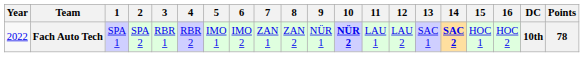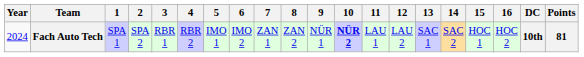 <table class="wikitable" style="text-align:center; font-size:90%">
 <tr>
 <th>Year</th>
 <th>Team</th>
 <th>1</th>
 <th>2</th>
 <th>3</th>
 <th>4</th>
 <th>5</th>
 <th>6</th>
 <th>7</th>
 <th>8</th>
 <th>9</th>
 <th>10</th>
 <th>11</th>
 <th>12</th>
 <th>13</th>
 <th>14</th>
 <th>15</th>
 <th>16</th>
 <th>DC</th>
 <th>Points</th>
 </tr>
 <tr>
-<td><a href='#'>2022</a></td>
+<td><a href='#'>2024</a></td>
 <th>Fach Auto Tech</th>
 <td style="background:#CFCFFF;"><a href='#'>SPA<br>1</a><br></td>
 <td style="background:#DFFFDF;"><a href='#'>SPA<br>2</a><br></td>
 <td style="background:#DFFFDF;"><a href='#'>RBR<br>1</a><br></td>
 <td style="background:#CFCFFF;"><a href='#'>RBR<br>2</a><br></td>
 <td style="background:#DFFFDF;"><a href='#'>IMO<br>1</a><br></td>
 <td style="background:#DFFFDF;"><a href='#'>IMO<br>2</a><br></td>
 <td style="background:#DFFFDF;"><a href='#'>ZAN<br>1</a><br></td>
 <td style="background:#DFFFDF;"><a href='#'>ZAN<br>2</a><br></td>
 <td style="background:#DFFFDF;"><a href='#'>NÜR<br>1</a><br></td>
 <td style="background:#CFCFFF;"><strong><a href='#'>NÜR<br>2</a><br></strong></td>
 <td style="background:#DFFFDF;"><a href='#'>LAU<br>1</a><br></td>
 <td style="background:#DFFFDF;"><a href='#'>LAU<br>2</a><br></td>
 <td style="background:#CFCFFF;"><a href='#'>SAC<br>1</a><br></td>
-<td style="background:#FFDF9F;"><strong><a href='#'>SAC<br>2</a><br></strong></td>
+<td style="background:#FFDF9F;"><a href='#'>SAC<br>2</a><br></td>
 <td style="background:#DFFFDF;"><a href='#'>HOC<br>1</a><br></td>
 <td style="background:#DFFFDF;"><a href='#'>HOC<br>2</a><br></td>
 <th style="background:#">10th</th>
-<th style="background:#">78</th>
+<th style="background:#">81</th>
 </tr>
 </table>
